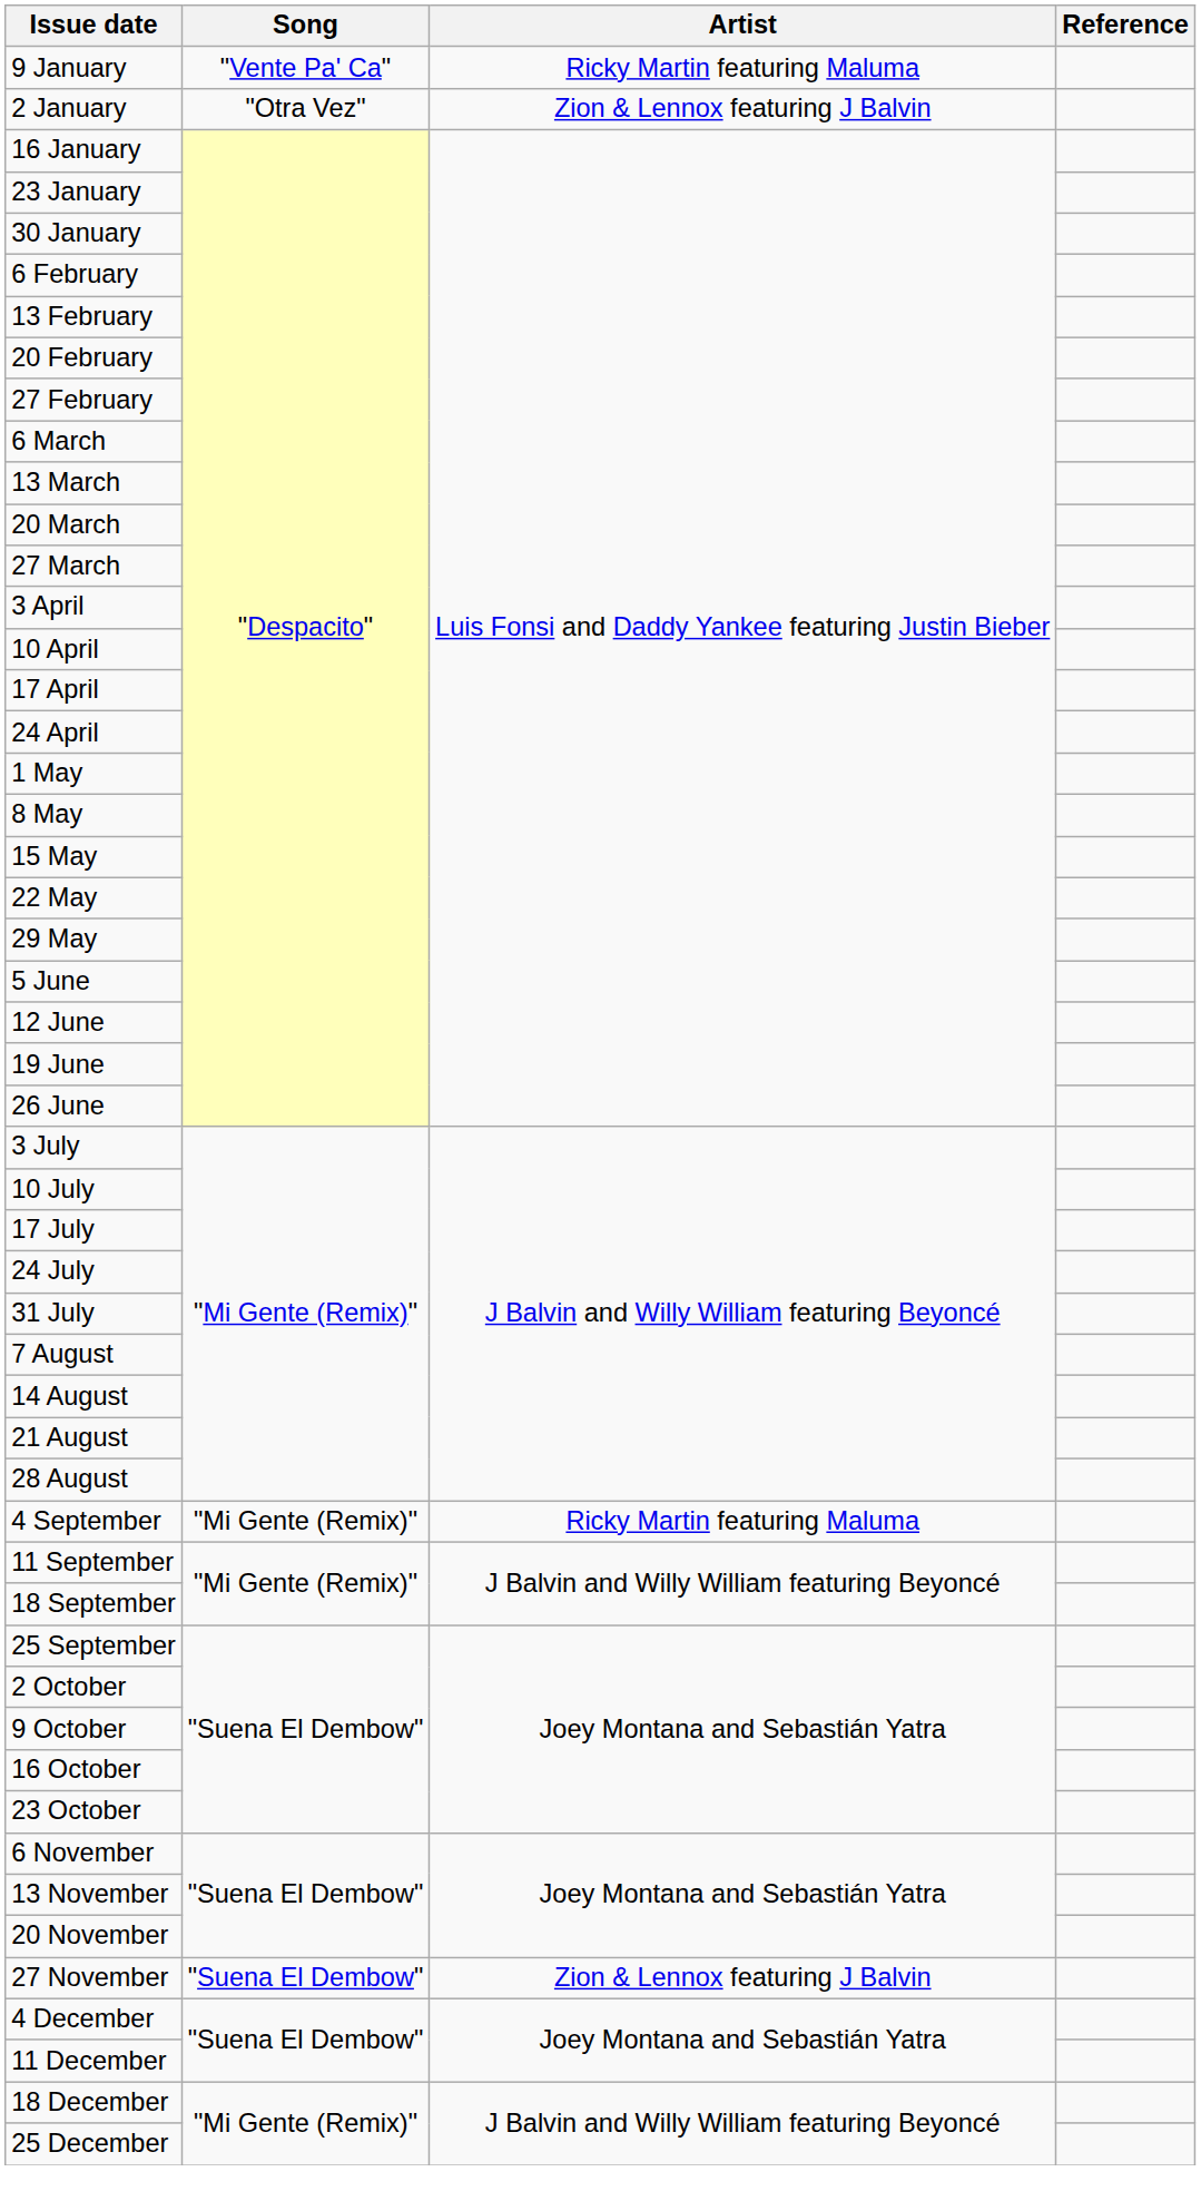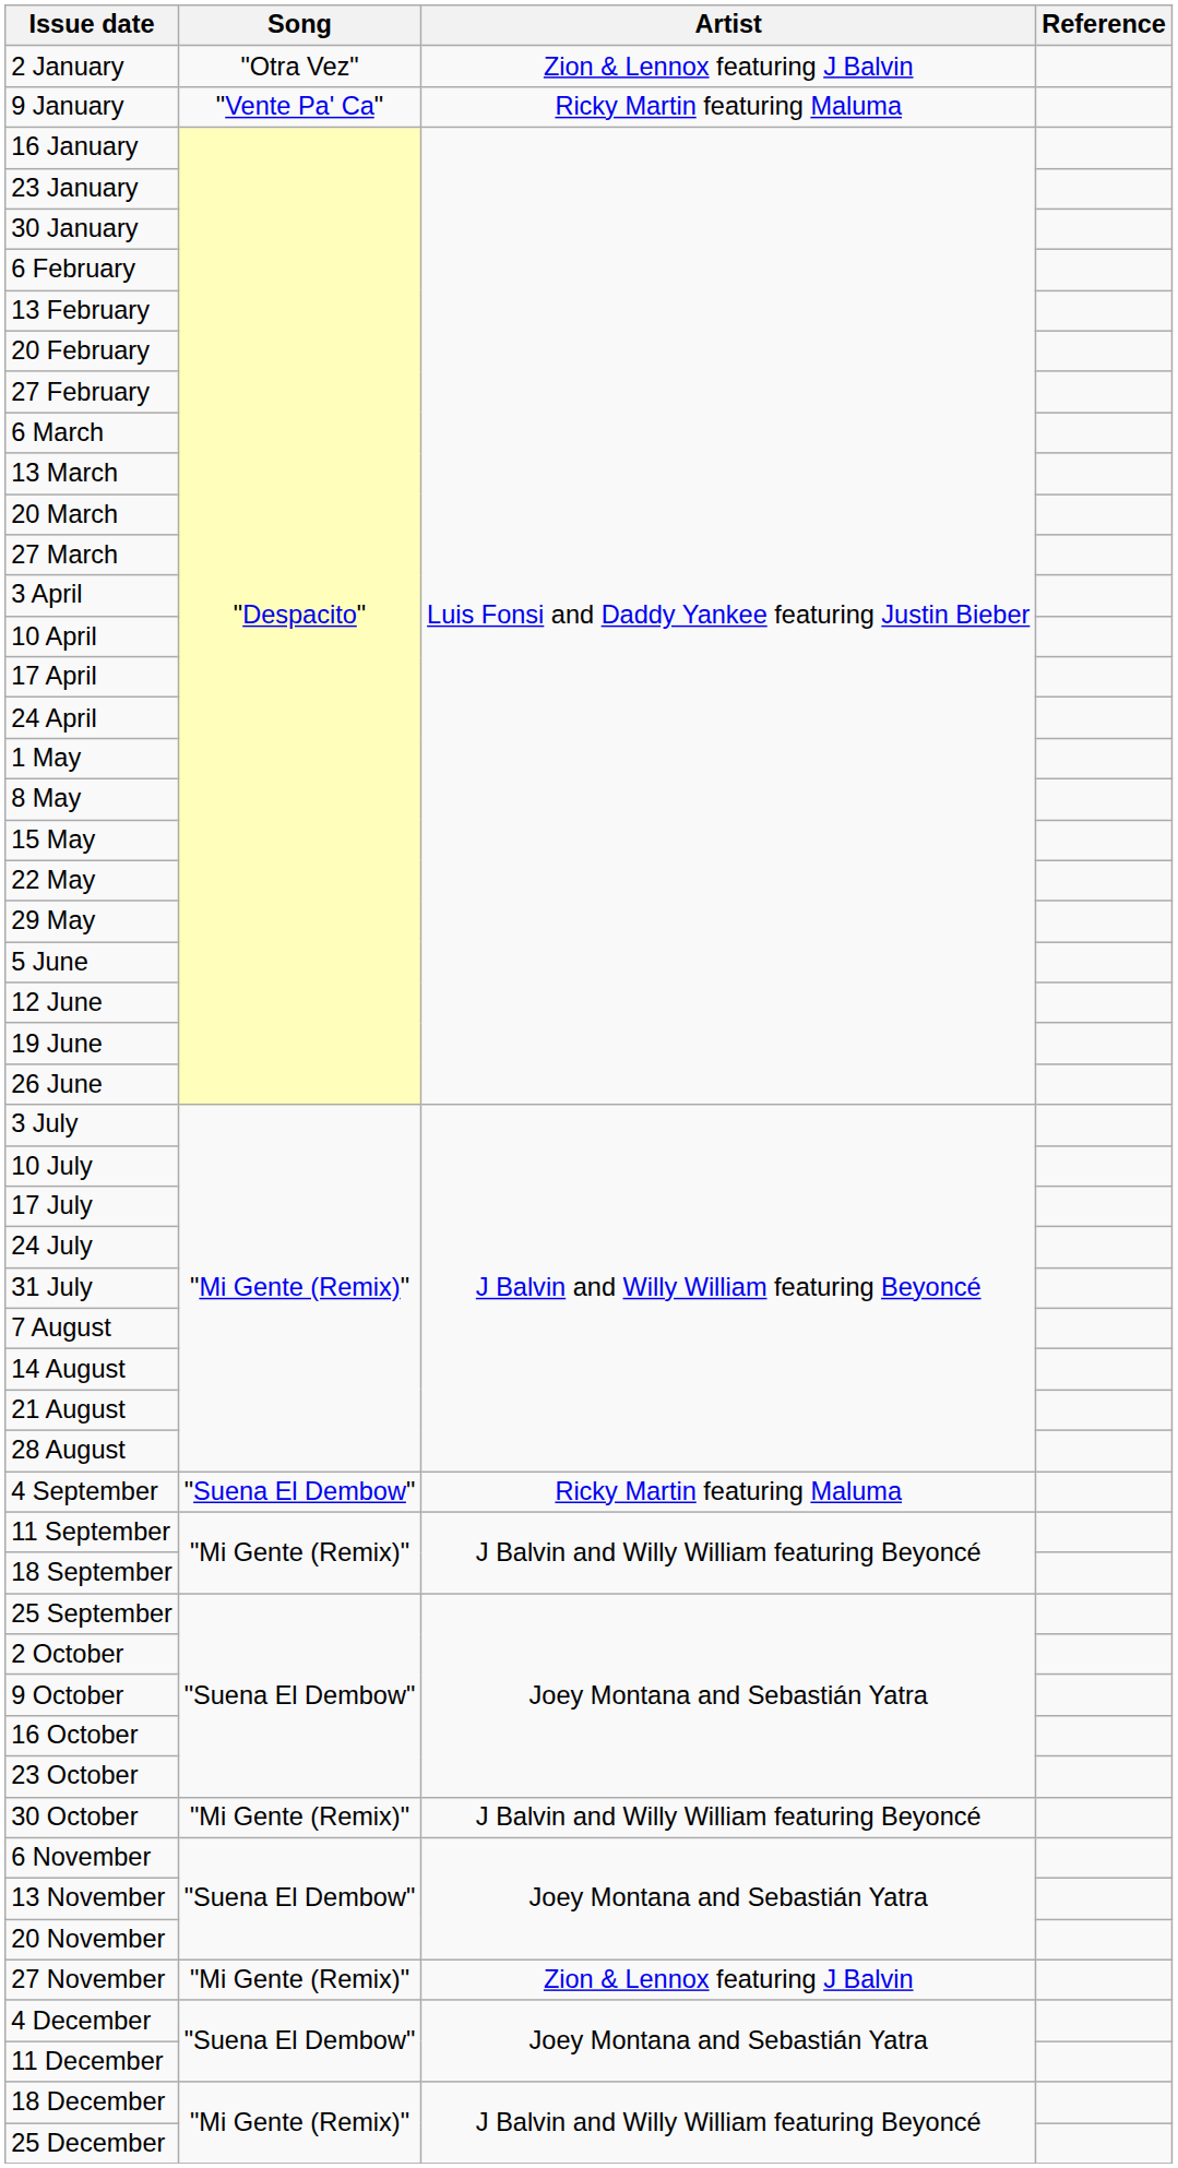 <table class="wikitable">
 <tr>
 <th>Issue date</th>
 <th>Song</th>
 <th>Artist</th>
 <th>Reference</th>
 </tr>
 <tr>
+<td>2 January</td>
+<td align="center">"Otra Vez"</td>
+<td align="center"><a href='#'>Zion & Lennox</a> featuring <a href='#'>J Balvin</a></td>
+<td align="center"></td>
+</tr>
+<tr>
 <td>9 January</td>
 <td align="center">"<a href='#'>Vente Pa' Ca</a>"</td>
 <td align="center"><a href='#'>Ricky Martin</a> featuring <a href='#'>Maluma</a></td>
-<td align="center"></td>
-</tr>
-<tr>
-<td>2 January</td>
-<td align="center">"Otra Vez"</td>
-<td align="center"><a href='#'>Zion & Lennox</a> featuring <a href='#'>J Balvin</a></td>
 <td align="center"></td>
 </tr>
 <tr>
 <td>16 January</td>
 <td align="center" bgcolor=FFFFBB rowspan="24">"<a href='#'>Despacito</a>" </td>
 <td align="center" rowspan="24"><a href='#'>Luis Fonsi</a> and <a href='#'>Daddy Yankee</a> featuring <a href='#'>Justin Bieber</a></td>
 <td align="center"></td>
 </tr>
 <tr>
 <td>23 January</td>
 <td align="center"></td>
 </tr>
 <tr>
 <td>30 January</td>
 <td align="center"></td>
 </tr>
 <tr>
 <td>6 February</td>
 <td align="center"></td>
 </tr>
 <tr>
 <td>13 February</td>
 <td align="center"></td>
 </tr>
 <tr>
 <td>20 February</td>
 <td align="center"></td>
 </tr>
 <tr>
 <td>27 February</td>
 <td align="center"></td>
 </tr>
 <tr>
 <td>6 March</td>
 <td align="center"></td>
 </tr>
 <tr>
 <td>13 March</td>
 <td align="center"></td>
 </tr>
 <tr>
 <td>20 March</td>
 <td align="center"></td>
 </tr>
 <tr>
 <td>27 March</td>
 <td align="center"></td>
 </tr>
 <tr>
 <td>3 April</td>
 <td align="center"></td>
 </tr>
 <tr>
 <td>10 April</td>
 <td align="center"></td>
 </tr>
 <tr>
 <td>17 April</td>
 <td align="center"></td>
 </tr>
 <tr>
 <td>24 April</td>
 <td align="center"></td>
 </tr>
 <tr>
 <td>1 May</td>
 <td align="center"></td>
 </tr>
 <tr>
 <td>8 May</td>
 <td align="center"></td>
 </tr>
 <tr>
 <td>15 May</td>
 <td align="center"></td>
 </tr>
 <tr>
 <td>22 May</td>
 <td align="center"></td>
 </tr>
 <tr>
 <td>29 May</td>
 <td align="center"></td>
 </tr>
 <tr>
 <td>5 June</td>
 <td align="center"></td>
 </tr>
 <tr>
 <td>12 June</td>
 <td align="center"></td>
 </tr>
 <tr>
 <td>19 June</td>
 <td align="center"></td>
 </tr>
 <tr>
 <td>26 June</td>
 <td align="center"></td>
 </tr>
 <tr>
 <td>3 July</td>
 <td align="center" rowspan="9">"<a href='#'>Mi Gente (Remix)</a>"</td>
 <td align="center" rowspan="9"><a href='#'>J Balvin</a> and <a href='#'>Willy William</a> featuring <a href='#'>Beyoncé</a></td>
 <td align="center"></td>
 </tr>
 <tr>
 <td>10 July</td>
 <td align="center"></td>
 </tr>
 <tr>
 <td>17 July</td>
 <td align="center"></td>
 </tr>
 <tr>
 <td>24 July</td>
 <td align="center"></td>
 </tr>
 <tr>
 <td>31 July</td>
 <td align="center"></td>
 </tr>
 <tr>
 <td>7 August</td>
 <td align="center"></td>
 </tr>
 <tr>
 <td>14 August</td>
 <td align="center"></td>
 </tr>
 <tr>
 <td>21 August</td>
 <td align="center"></td>
 </tr>
 <tr>
 <td>28 August</td>
 <td align="center"></td>
 </tr>
 <tr>
 <td>4 September</td>
-<td align="center">"Mi Gente (Remix)"</td>
+<td align="center">"<a href='#'>Suena El Dembow</a>"</td>
 <td align="center"><a href='#'>Ricky Martin</a> featuring <a href='#'>Maluma</a></td>
 <td align="center"></td>
 </tr>
 <tr>
 <td>11 September</td>
 <td align="center" rowspan="2">"Mi Gente (Remix)"</td>
 <td align="center" rowspan="2">J Balvin and Willy William featuring Beyoncé</td>
 <td align="center"></td>
 </tr>
 <tr>
 <td>18 September</td>
 <td align="center"></td>
 </tr>
 <tr>
 <td>25 September</td>
 <td align="center" rowspan="5">"Suena El Dembow"</td>
 <td align="center" rowspan="5">Joey Montana and Sebastián Yatra</td>
 <td align="center"></td>
 </tr>
 <tr>
 <td>2 October</td>
 <td align="center"></td>
 </tr>
 <tr>
 <td>9 October</td>
 <td align="center"></td>
 </tr>
 <tr>
 <td>16 October</td>
 <td align="center"></td>
 </tr>
 <tr>
 <td>23 October</td>
 <td align="center"></td>
 </tr>
 <tr>
+<td>30 October</td>
+<td align="center">"Mi Gente (Remix)"</td>
+<td align="center">J Balvin and Willy William featuring Beyoncé</td>
+<td align="center"></td>
+</tr>
+<tr>
 <td>6 November</td>
 <td align="center" rowspan="3">"Suena El Dembow"</td>
 <td align="center" rowspan="3">Joey Montana and Sebastián Yatra</td>
 <td align="center"></td>
 </tr>
 <tr>
 <td>13 November</td>
 <td align="center"></td>
 </tr>
 <tr>
 <td>20 November</td>
 <td align="center"></td>
 </tr>
 <tr>
 <td>27 November</td>
-<td align="center">"<a href='#'>Suena El Dembow</a>"</td>
+<td align="center">"Mi Gente (Remix)"</td>
 <td align="center"><a href='#'>Zion & Lennox</a> featuring <a href='#'>J Balvin</a></td>
 <td align="center"></td>
 </tr>
 <tr>
 <td>4 December</td>
 <td align="center" rowspan="2">"Suena El Dembow"</td>
 <td align="center" rowspan="2">Joey Montana and Sebastián Yatra</td>
 <td align="center"></td>
 </tr>
 <tr>
 <td>11 December</td>
 <td align="center"></td>
 </tr>
 <tr>
 <td>18 December</td>
 <td align="center" rowspan="2">"Mi Gente (Remix)"</td>
 <td align="center" rowspan="2">J Balvin and Willy William featuring Beyoncé</td>
 <td align="center"></td>
 </tr>
 <tr>
 <td>25 December</td>
 <td align="center"></td>
 </tr>
 </table>
